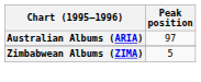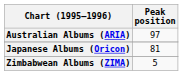 <table class="wikitable sortable plainrowheaders" style="text-align:center">
 <tr>
 <th scope="col">Chart (1995–1996)</th>
 <th scope="col">Peak<br>position</th>
 </tr>
 <tr>
 <th scope="row">Australian Albums (<a href='#'>ARIA</a>)</th>
 <td>97</td>
 </tr>
 <tr>
 </tr>
 <tr>
 </tr>
 <tr>
+<th scope="row">Japanese Albums (<a href='#'>Oricon</a>)</th>
+<td>81</td>
+</tr>
+<tr>
 </tr>
 <tr>
 </tr>
 <tr>
 </tr>
 <tr>
 <th scope="row">Zimbabwean Albums (<a href='#'>ZIMA</a>)</th>
 <td>5</td>
 </tr>
 </table>
